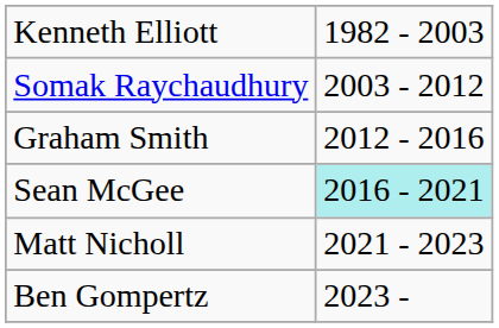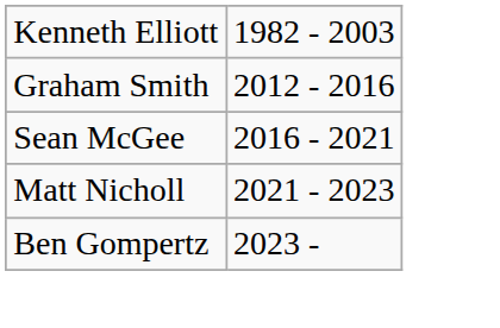 <table class="wikitable">
 <tr>
 <td>Kenneth Elliott</td>
 <td>1982 - 2003</td>
-</tr>
-<tr>
-<td><a href='#'>Somak Raychaudhury</a></td>
-<td>2003 - 2012</td>
 </tr>
 <tr>
 <td>Graham Smith</td>
 <td>2012 - 2016</td>
 </tr>
 <tr>
 <td>Sean McGee</td>
-<td style="background: paleturquoise;">2016 - 2021</td>
+<td>2016 - 2021</td>
 </tr>
 <tr>
 <td>Matt Nicholl</td>
 <td>2021 - 2023</td>
 </tr>
 <tr>
 <td>Ben Gompertz</td>
 <td>2023 -</td>
 </tr>
 </table>
